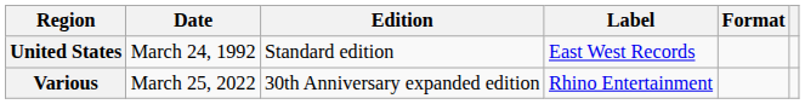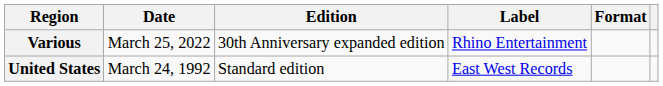 <table class="wikitable plainrowheaders">
 <tr>
 <th scope="col">Region</th>
 <th scope="col">Date</th>
 <th scope="col">Edition</th>
 <th scope="col">Label</th>
 <th scope="col">Format</th>
 <th scope="col"></th>
 </tr>
 <tr>
+<th scope="row">Various</th>
+<td>March 25, 2022</td>
+<td>30th Anniversary expanded edition</td>
+<td><a href='#'>Rhino Entertainment</a></td>
+<td></td>
+<td align="center"></td>
+</tr>
+<tr>
 <th scope="row">United States</th>
 <td>March 24, 1992</td>
 <td>Standard edition</td>
 <td><a href='#'>East West Records</a></td>
 <td></td>
 <td align="center"></td>
 </tr>
-<tr>
-<th scope="row">Various</th>
-<td>March 25, 2022</td>
-<td>30th Anniversary expanded edition</td>
-<td><a href='#'>Rhino Entertainment</a></td>
-<td></td>
-<td align="center"></td>
-</tr>
 </table>
